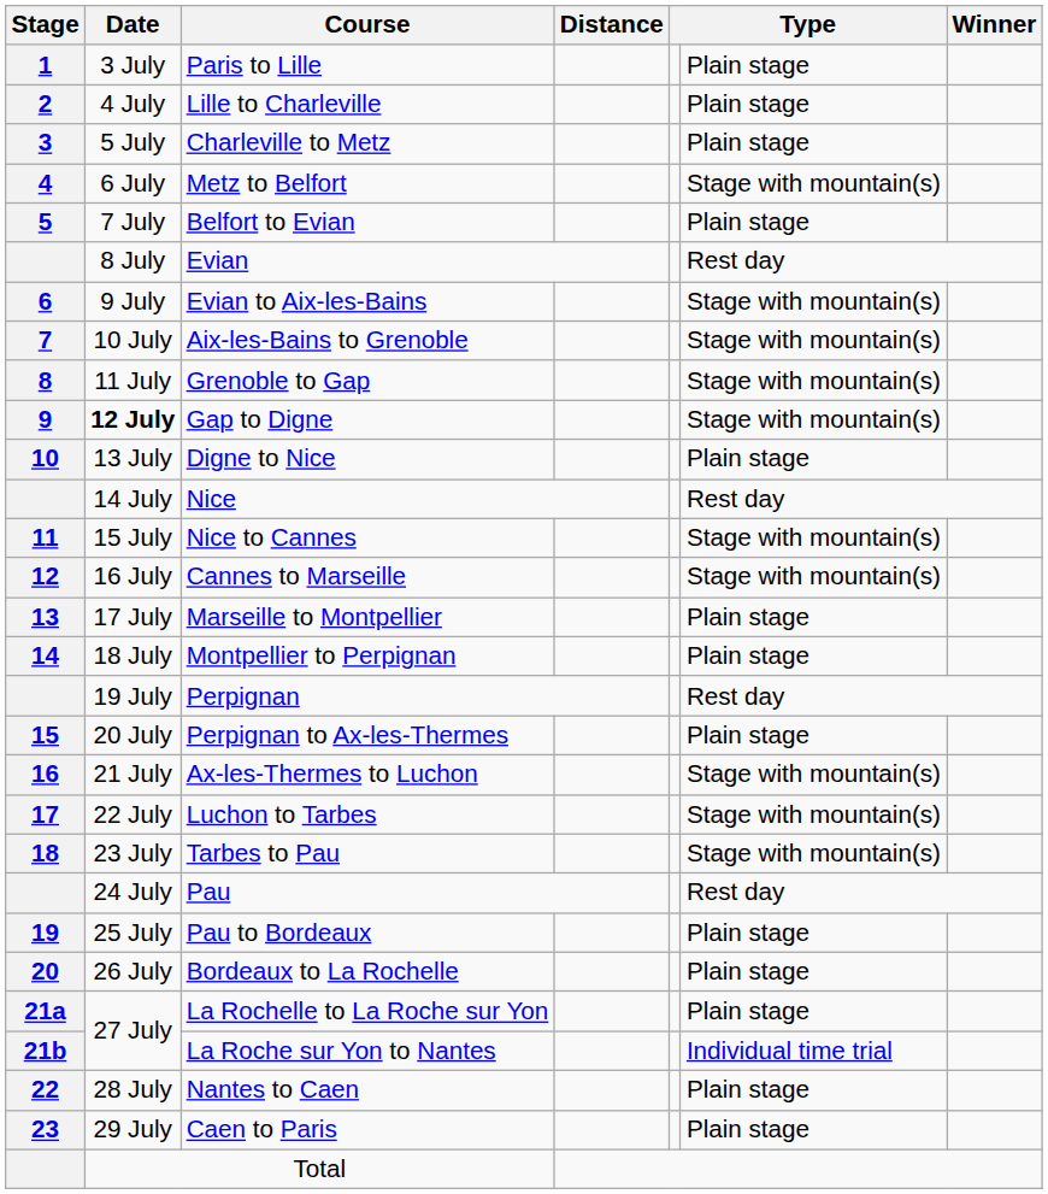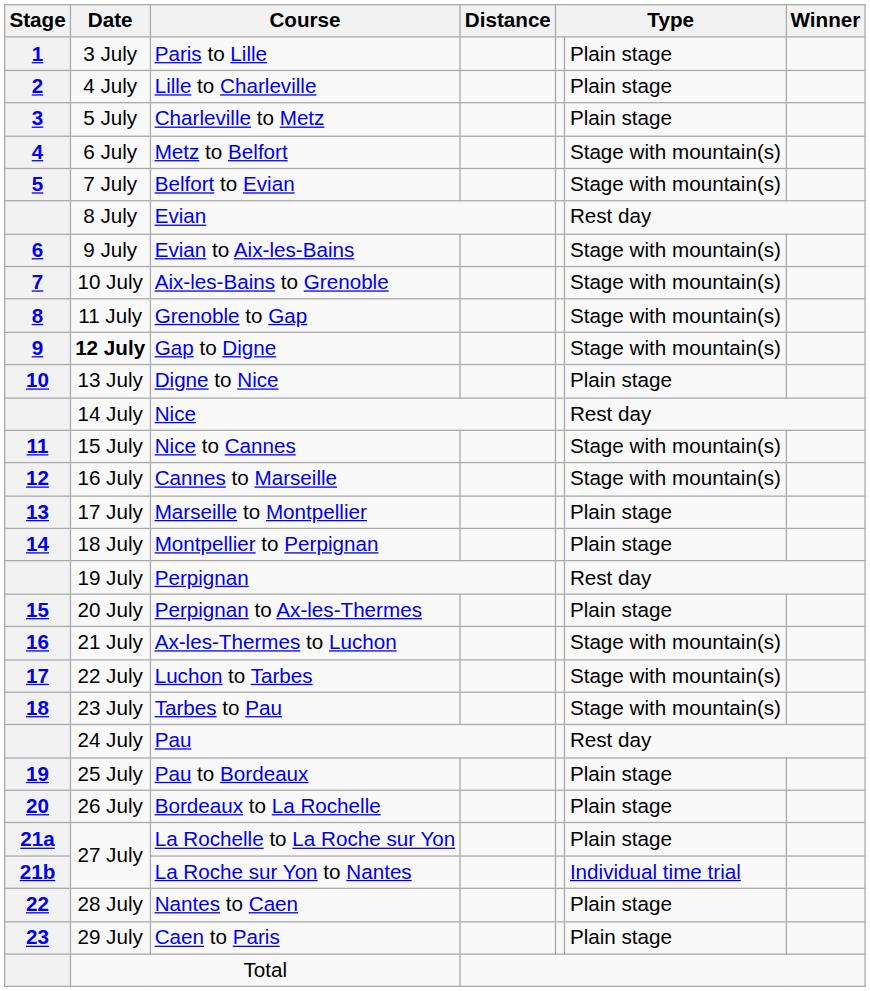 <table class="wikitable">
 <tr>
 <th scope="col">Stage</th>
 <th scope="col">Date</th>
 <th scope="col">Course</th>
 <th scope="col">Distance</th>
 <th scope="col" colspan="2">Type</th>
 <th scope="col">Winner</th>
 </tr>
 <tr>
 <th scope="row"><a href='#'>1</a></th>
 <td style="text-align:center;">3 July</td>
 <td><a href='#'>Paris</a> to <a href='#'>Lille</a></td>
 <td></td>
 <td></td>
 <td>Plain stage</td>
 <td></td>
 </tr>
 <tr>
 <th scope="row"><a href='#'>2</a></th>
 <td style="text-align:center;">4 July</td>
 <td><a href='#'>Lille</a> to <a href='#'>Charleville</a></td>
 <td></td>
 <td></td>
 <td>Plain stage</td>
 <td></td>
 </tr>
 <tr>
 <th scope="row"><a href='#'>3</a></th>
 <td style="text-align:center;">5 July</td>
 <td><a href='#'>Charleville</a> to <a href='#'>Metz</a></td>
 <td></td>
 <td></td>
 <td>Plain stage</td>
 <td></td>
 </tr>
 <tr>
 <th scope="row"><a href='#'>4</a></th>
 <td style="text-align:center;">6 July</td>
 <td><a href='#'>Metz</a> to <a href='#'>Belfort</a></td>
 <td style="text-align:center;"></td>
 <td></td>
 <td>Stage with mountain(s)</td>
 <td></td>
 </tr>
 <tr>
 <th scope="row"><a href='#'>5</a></th>
 <td style="text-align:center;">7 July</td>
 <td><a href='#'>Belfort</a> to <a href='#'>Evian</a></td>
 <td></td>
 <td></td>
-<td>Plain stage</td>
+<td>Stage with mountain(s)</td>
 <td> <br></td>
 </tr>
 <tr>
 <th scope="row"></th>
 <td style="text-align:center;">8 July</td>
 <td colspan="2"><a href='#'>Evian</a></td>
 <td></td>
 <td colspan="2">Rest day</td>
 </tr>
 <tr>
 <th scope="row"><a href='#'>6</a></th>
 <td style="text-align:center;">9 July</td>
 <td><a href='#'>Evian</a> to <a href='#'>Aix-les-Bains</a></td>
 <td style="text-align:center;"></td>
 <td></td>
 <td>Stage with mountain(s)</td>
 <td></td>
 </tr>
 <tr>
 <th scope="row"><a href='#'>7</a></th>
 <td style="text-align:center;">10 July</td>
 <td><a href='#'>Aix-les-Bains</a> to <a href='#'>Grenoble</a></td>
 <td style="text-align:center;"></td>
 <td></td>
 <td>Stage with mountain(s)</td>
 <td></td>
 </tr>
 <tr>
 <th scope="row"><a href='#'>8</a></th>
 <td style="text-align:center;">11 July</td>
 <td><a href='#'>Grenoble</a> to <a href='#'>Gap</a></td>
 <td style="text-align:center;"></td>
 <td></td>
 <td>Stage with mountain(s)</td>
 <td></td>
 </tr>
 <tr>
 <th scope="row"><a href='#'>9</a></th>
 <td style="text-align:center;"><strong>12 July</strong></td>
 <td><a href='#'>Gap</a> to <a href='#'>Digne</a></td>
 <td style="text-align:center;"></td>
 <td></td>
 <td>Stage with mountain(s)</td>
 <td></td>
 </tr>
 <tr>
 <th scope="row"><a href='#'>10</a></th>
 <td style="text-align:center;">13 July</td>
 <td><a href='#'>Digne</a> to <a href='#'>Nice</a></td>
 <td></td>
 <td></td>
 <td>Plain stage</td>
 <td></td>
 </tr>
 <tr>
 <th scope="row"></th>
 <td style="text-align:center;">14 July</td>
 <td colspan="2"><a href='#'>Nice</a></td>
 <td></td>
 <td colspan="2">Rest day</td>
 </tr>
 <tr>
 <th scope="row"><a href='#'>11</a></th>
 <td style="text-align:center;">15 July</td>
 <td><a href='#'>Nice</a> to <a href='#'>Cannes</a></td>
 <td style="text-align:center;"></td>
 <td></td>
 <td>Stage with mountain(s)</td>
 <td></td>
 </tr>
 <tr>
 <th scope="row"><a href='#'>12</a></th>
 <td style="text-align:center;">16 July</td>
 <td><a href='#'>Cannes</a> to <a href='#'>Marseille</a></td>
 <td></td>
 <td></td>
 <td>Stage with mountain(s)</td>
 <td></td>
 </tr>
 <tr>
 <th scope="row"><a href='#'>13</a></th>
 <td style="text-align:center;">17 July</td>
 <td><a href='#'>Marseille</a> to <a href='#'>Montpellier</a></td>
 <td></td>
 <td></td>
 <td>Plain stage</td>
 <td></td>
 </tr>
 <tr>
 <th scope="row"><a href='#'>14</a></th>
 <td style="text-align:center;">18 July</td>
 <td><a href='#'>Montpellier</a> to <a href='#'>Perpignan</a></td>
 <td></td>
 <td></td>
 <td>Plain stage</td>
 <td></td>
 </tr>
 <tr>
 <th scope="row"></th>
 <td style="text-align:center;">19 July</td>
 <td colspan="2"><a href='#'>Perpignan</a></td>
 <td></td>
 <td colspan="2">Rest day</td>
 </tr>
 <tr>
 <th scope="row"><a href='#'>15</a></th>
 <td style="text-align:center;">20 July</td>
 <td><a href='#'>Perpignan</a> to <a href='#'>Ax-les-Thermes</a></td>
 <td></td>
 <td></td>
 <td>Plain stage</td>
 <td></td>
 </tr>
 <tr>
 <th scope="row"><a href='#'>16</a></th>
 <td style="text-align:center;">21 July</td>
 <td><a href='#'>Ax-les-Thermes</a> to <a href='#'>Luchon</a></td>
 <td style="text-align:center;"></td>
 <td></td>
 <td>Stage with mountain(s)</td>
 <td></td>
 </tr>
 <tr>
 <th scope="row"><a href='#'>17</a></th>
 <td style="text-align:center;">22 July</td>
 <td><a href='#'>Luchon</a> to <a href='#'>Tarbes</a></td>
 <td style="text-align:center;"></td>
 <td></td>
 <td>Stage with mountain(s)</td>
 <td></td>
 </tr>
 <tr>
 <th scope="row"><a href='#'>18</a></th>
 <td style="text-align:center;">23 July</td>
 <td><a href='#'>Tarbes</a> to <a href='#'>Pau</a></td>
 <td style="text-align:center;"></td>
 <td></td>
 <td>Stage with mountain(s)</td>
 <td></td>
 </tr>
 <tr>
 <th scope="row"></th>
 <td style="text-align:center;">24 July</td>
 <td colspan="2"><a href='#'>Pau</a></td>
 <td></td>
 <td colspan="2">Rest day</td>
 </tr>
 <tr>
 <th scope="row"><a href='#'>19</a></th>
 <td style="text-align:center;">25 July</td>
 <td><a href='#'>Pau</a> to <a href='#'>Bordeaux</a></td>
 <td></td>
 <td></td>
 <td>Plain stage</td>
 <td></td>
 </tr>
 <tr>
 <th scope="row"><a href='#'>20</a></th>
 <td style="text-align:center;">26 July</td>
 <td><a href='#'>Bordeaux</a> to <a href='#'>La Rochelle</a></td>
 <td></td>
 <td></td>
 <td>Plain stage</td>
 <td></td>
 </tr>
 <tr>
 <th scope="row"><a href='#'>21a</a></th>
 <td rowspan="2" style="text-align:center;">27 July</td>
 <td><a href='#'>La Rochelle</a> to <a href='#'>La Roche sur Yon</a></td>
 <td></td>
 <td></td>
 <td>Plain stage</td>
 <td></td>
 </tr>
 <tr>
 <th scope="row"><a href='#'>21b</a></th>
 <td><a href='#'>La Roche sur Yon</a> to <a href='#'>Nantes</a></td>
 <td style="text-align:center;"></td>
 <td></td>
 <td><a href='#'>Individual time trial</a></td>
 <td></td>
 </tr>
 <tr>
 <th scope="row"><a href='#'>22</a></th>
 <td style="text-align:center;">28 July</td>
 <td><a href='#'>Nantes</a> to <a href='#'>Caen</a></td>
 <td></td>
 <td></td>
 <td>Plain stage</td>
 <td></td>
 </tr>
 <tr>
 <th scope="row"><a href='#'>23</a></th>
 <td style="text-align:center;">29 July</td>
 <td><a href='#'>Caen</a> to <a href='#'>Paris</a></td>
 <td></td>
 <td></td>
 <td>Plain stage</td>
 <td></td>
 </tr>
 <tr>
 <th scope="row"></th>
 <td colspan="2" style="text-align:center">Total</td>
 <td colspan="4" style="text-align:center"></td>
 </tr>
 </table>
